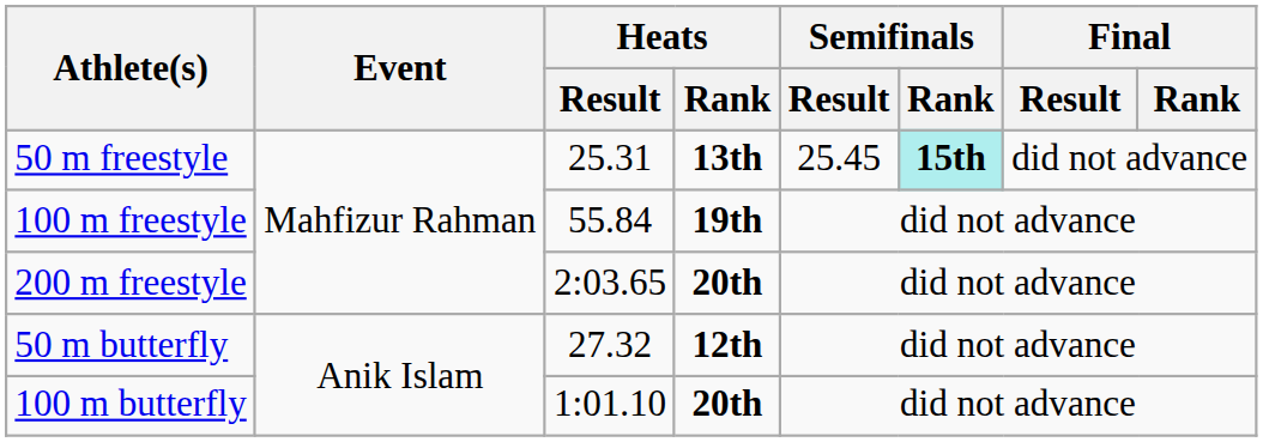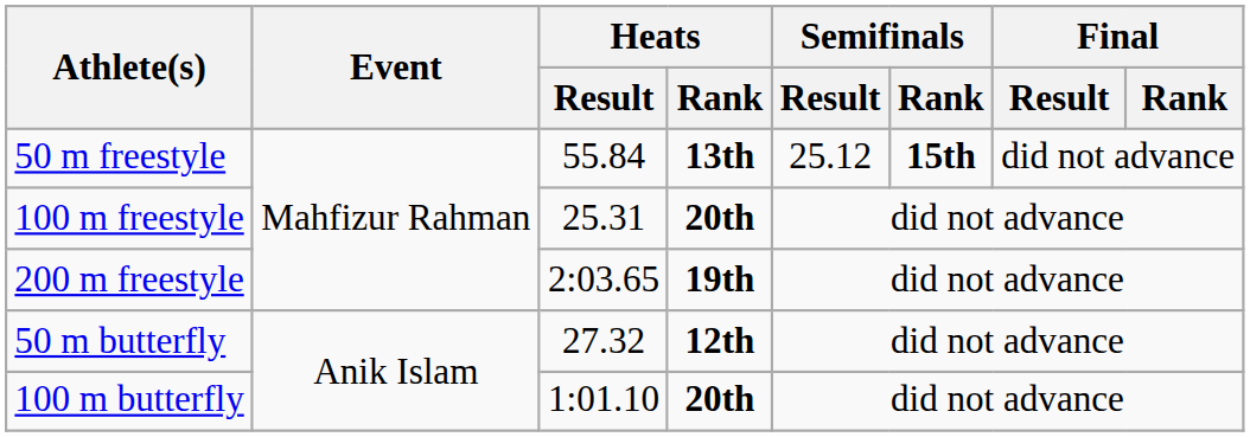 <table class="wikitable" border="1" style="font-size:90%">
 <tr>
 <th rowspan=2>Athlete(s)</th>
 <th rowspan=2>Event</th>
 <th colspan=2>Heats</th>
 <th colspan=2>Semifinals</th>
 <th colspan=2>Final</th>
 </tr>
 <tr>
 <th>Result</th>
 <th>Rank</th>
 <th>Result</th>
 <th>Rank</th>
 <th>Result</th>
 <th>Rank</th>
 </tr>
 <tr>
 <td><a href='#'>50 m freestyle</a></td>
 <td align=center rowspan=3>Mahfizur Rahman</td>
-<td align=center>25.31</td>
+<td align=center>55.84</td>
 <td align=center><strong>13th</strong></td>
-<td align=center>25.45</td>
-<td align=center style="background: paleturquoise;"><strong>15th</strong></td>
+<td align=center>25.12</td>
+<td align=center><strong>15th</strong></td>
 <td align=center colspan=2>did not advance</td>
 </tr>
 <tr>
 <td><a href='#'>100 m freestyle</a></td>
-<td align=center>55.84</td>
-<td align=center><strong>19th</strong></td>
+<td align=center>25.31</td>
+<td align=center><strong>20th</strong></td>
 <td align=center colspan=4>did not advance</td>
 </tr>
 <tr>
 <td><a href='#'>200 m freestyle</a></td>
 <td align=center>2:03.65</td>
-<td align=center><strong>20th</strong></td>
+<td align=center><strong>19th</strong></td>
 <td align=center colspan=4>did not advance</td>
 </tr>
 <tr>
 <td><a href='#'>50 m butterfly</a></td>
 <td align=center rowspan=2>Anik Islam</td>
 <td align=center>27.32</td>
 <td align=center><strong>12th</strong></td>
 <td align=center colspan=4>did not advance</td>
 </tr>
 <tr>
 <td><a href='#'>100 m butterfly</a></td>
 <td align=center>1:01.10</td>
 <td align=center><strong>20th</strong></td>
 <td align=center colspan=4>did not advance</td>
 </tr>
 </table>
